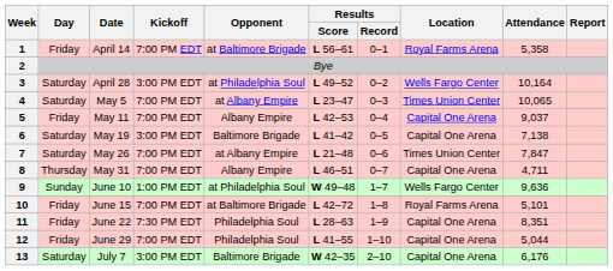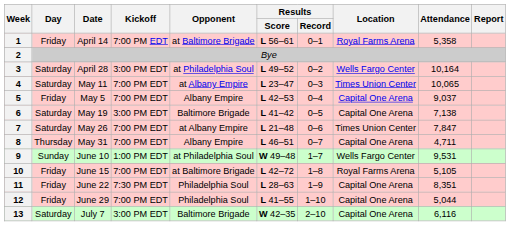 <table class="wikitable" style="text-align:center; font-size: 95%;">
 <tr>
 <th rowspan=2>Week</th>
 <th rowspan=2>Day</th>
 <th rowspan=2>Date</th>
 <th rowspan=2>Kickoff</th>
 <th rowspan=2>Opponent</th>
 <th colspan=2>Results</th>
 <th rowspan=2>Location</th>
 <th rowspan=2>Attendance</th>
 <th rowspan=2>Report</th>
 </tr>
 <tr>
 <th>Score</th>
 <th>Record</th>
 </tr>
 <tr bgcolor=#ffcccc>
 <th>1</th>
 <td>Friday</td>
 <td>April 14</td>
 <td>7:00 PM <a href='#'>EDT</a></td>
 <td>at <a href='#'>Baltimore Brigade</a></td>
 <td><strong>L</strong> 56–61</td>
 <td>0–1</td>
 <td><a href='#'>Royal Farms Arena</a></td>
 <td>5,358</td>
 <td></td>
 </tr>
 <tr bgcolor=#CCCCCC>
 <th>2</th>
 <td colspan=9><em>Bye</em></td>
 </tr>
 <tr bgcolor=#ffcccc>
 <th>3</th>
 <td>Saturday</td>
 <td>April 28</td>
 <td>3:00 PM EDT</td>
 <td>at <a href='#'>Philadelphia Soul</a></td>
 <td><strong>L</strong> 49–52</td>
 <td>0–2</td>
 <td><a href='#'>Wells Fargo Center</a></td>
 <td>10,164</td>
 <td></td>
 </tr>
 <tr bgcolor=#ffcccc>
 <th>4</th>
 <td>Saturday</td>
-<td>May 5</td>
+<td>May 11</td>
 <td>7:00 PM EDT</td>
 <td>at <a href='#'>Albany Empire</a></td>
 <td><strong>L</strong> 23–47</td>
 <td>0–3</td>
 <td><a href='#'>Times Union Center</a></td>
 <td>10,065</td>
 <td></td>
 </tr>
 <tr bgcolor=#ffcccc>
 <th>5</th>
 <td>Friday</td>
-<td>May 11</td>
+<td>May 5</td>
 <td>7:00 PM EDT</td>
 <td>Albany Empire</td>
 <td><strong>L</strong> 42–53</td>
 <td>0–4</td>
 <td><a href='#'>Capital One Arena</a></td>
 <td>9,037</td>
 <td></td>
 </tr>
 <tr bgcolor=#ffcccc>
 <th>6</th>
 <td>Saturday</td>
 <td>May 19</td>
 <td>3:00 PM EDT</td>
 <td>Baltimore Brigade</td>
 <td><strong>L</strong> 41–42</td>
 <td>0–5</td>
 <td>Capital One Arena</td>
 <td>7,138</td>
 <td></td>
 </tr>
 <tr bgcolor=#ffcccc>
 <th>7</th>
 <td>Saturday</td>
 <td>May 26</td>
 <td>7:00 PM EDT</td>
 <td>at Albany Empire</td>
 <td><strong>L</strong> 21–48</td>
 <td>0–6</td>
 <td>Times Union Center</td>
 <td>7,847</td>
 <td></td>
 </tr>
 <tr bgcolor=#ffcccc>
 <th>8</th>
 <td>Thursday</td>
 <td>May 31</td>
 <td>7:00 PM EDT</td>
 <td>Albany Empire</td>
 <td><strong>L</strong> 46–51</td>
 <td>0–7</td>
 <td>Capital One Arena</td>
 <td>4,711</td>
 <td></td>
 </tr>
 <tr bgcolor=#ccffcc>
 <th>9</th>
 <td>Sunday</td>
 <td>June 10</td>
 <td>1:00 PM EDT</td>
 <td>at Philadelphia Soul</td>
 <td><strong>W</strong> 49–48</td>
 <td>1–7</td>
 <td>Wells Fargo Center</td>
-<td>9,636</td>
+<td>9,531</td>
 <td></td>
 </tr>
 <tr bgcolor=#ffcccc>
 <th>10</th>
 <td>Friday</td>
 <td>June 15</td>
 <td>7:00 PM EDT</td>
 <td>at Baltimore Brigade</td>
 <td><strong>L</strong> 42–72</td>
 <td>1–8</td>
 <td>Royal Farms Arena</td>
-<td>5,101</td>
+<td>5,105</td>
 <td></td>
 </tr>
 <tr bgcolor=#ffcccc>
 <th>11</th>
 <td>Friday</td>
 <td>June 22</td>
 <td>7:30 PM EDT</td>
 <td>Philadelphia Soul</td>
 <td><strong>L</strong> 28–63</td>
 <td>1–9</td>
 <td>Capital One Arena</td>
 <td>8,351</td>
 <td></td>
 </tr>
 <tr bgcolor=#ffcccc>
 <th>12</th>
 <td>Friday</td>
 <td>June 29</td>
 <td>7:00 PM EDT</td>
 <td>Philadelphia Soul</td>
 <td><strong>L</strong> 41–55</td>
 <td>1–10</td>
 <td>Capital One Arena</td>
 <td>5,044</td>
 <td></td>
 </tr>
 <tr bgcolor=#ccffcc>
 <th>13</th>
 <td>Saturday</td>
 <td>July 7</td>
 <td>3:00 PM EDT</td>
 <td>Baltimore Brigade</td>
 <td><strong>W</strong> 42–35</td>
 <td>2–10</td>
 <td>Capital One Arena</td>
-<td>6,176</td>
+<td>6,116</td>
 <td></td>
 </tr>
 </table>
